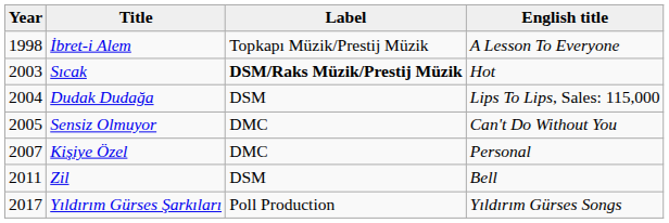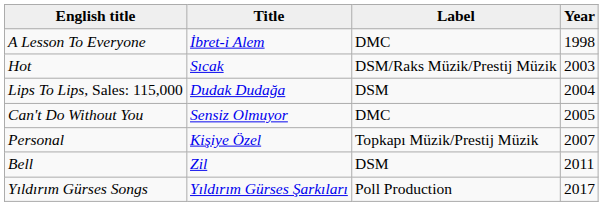 <table class="wikitable">
 <tr>
-<th style="background:#efefef;">Year</th>
+<th style="background:#efefef;">English title</th>
 <th style="background:#efefef;">Title</th>
 <th style="background:#efefef;">Label</th>
-<th style="background:#efefef;">English title</th>
+<th style="background:#efefef;">Year</th>
 </tr>
 <tr>
+<td><em>A Lesson To Everyone</em></td>
+<td><em><a href='#'>İbret-i Alem</a></em></td>
+<td>DMC</td>
 <td>1998</td>
-<td><em><a href='#'>İbret-i Alem</a></em></td>
-<td>Topkapı Müzik/Prestij Müzik</td>
-<td><em>A Lesson To Everyone</em></td>
 </tr>
 <tr>
+<td><em>Hot</em></td>
+<td><em><a href='#'>Sıcak</a></em></td>
+<td>DSM/Raks Müzik/Prestij Müzik</td>
 <td>2003</td>
-<td><em><a href='#'>Sıcak</a></em></td>
-<td><strong>DSM/Raks Müzik/Prestij Müzik</strong></td>
-<td><em>Hot</em></td>
 </tr>
 <tr>
-<td>2004</td>
+<td><em>Lips To Lips</em>, Sales: 115,000</td>
 <td><em><a href='#'>Dudak Dudağa</a></em></td>
 <td>DSM</td>
-<td><em>Lips To Lips</em>, Sales: 115,000</td>
+<td>2004</td>
 </tr>
 <tr>
-<td>2005</td>
+<td><em>Can't Do Without You</em></td>
 <td><em><a href='#'>Sensiz Olmuyor</a></em></td>
 <td>DMC</td>
-<td><em>Can't Do Without You</em></td>
+<td>2005</td>
 </tr>
 <tr>
+<td><em>Personal</em></td>
+<td><em><a href='#'>Kişiye Özel</a></em></td>
+<td>Topkapı Müzik/Prestij Müzik</td>
 <td>2007</td>
-<td><em><a href='#'>Kişiye Özel</a></em></td>
-<td>DMC</td>
-<td><em>Personal</em></td>
 </tr>
 <tr>
-<td>2011</td>
+<td><em>Bell</em></td>
 <td><em><a href='#'>Zil</a></em></td>
 <td>DSM</td>
-<td><em>Bell</em></td>
+<td>2011</td>
 </tr>
 <tr>
-<td>2017</td>
+<td><em>Yıldırım Gürses Songs</em></td>
 <td><em><a href='#'>Yıldırım Gürses Şarkıları</a></em></td>
 <td>Poll Production</td>
-<td><em>Yıldırım Gürses Songs</em></td>
+<td>2017</td>
 </tr>
 </table>
